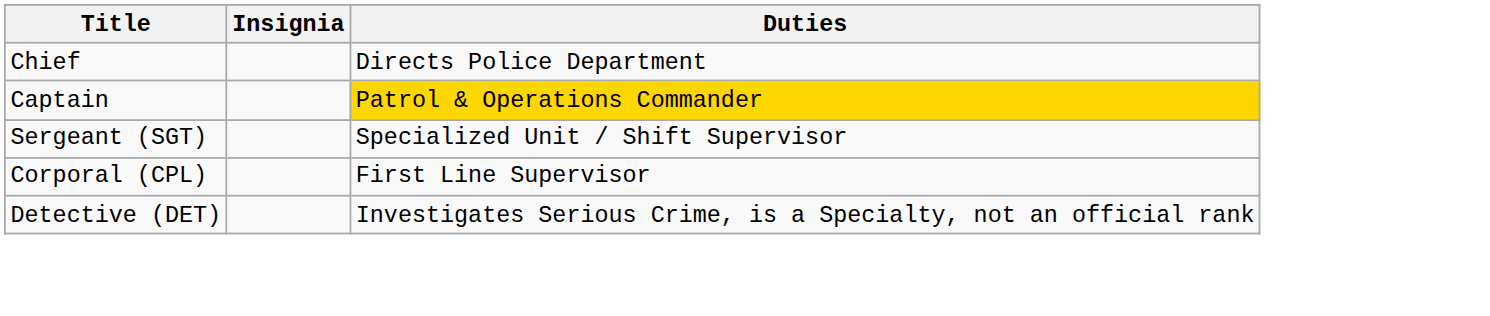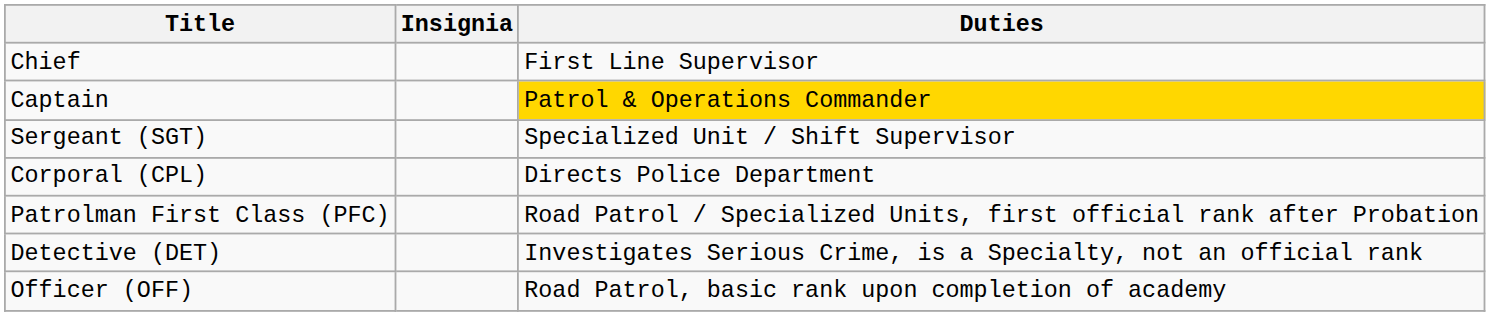 <table class="wikitable">
 <tr>
 <th>Title</th>
 <th>Insignia</th>
 <th>Duties</th>
 </tr>
 <tr>
 <td>Chief</td>
 <td></td>
-<td>Directs Police Department</td>
+<td>First Line Supervisor</td>
 </tr>
 <tr>
 <td>Captain</td>
 <td></td>
 <td style="background: gold;">Patrol & Operations Commander</td>
 </tr>
 <tr>
 <td>Sergeant (SGT)</td>
 <td></td>
 <td>Specialized Unit / Shift Supervisor</td>
 </tr>
 <tr>
 <td>Corporal (CPL)</td>
 <td></td>
-<td>First Line Supervisor</td>
+<td>Directs Police Department</td>
+</tr>
+<tr>
+<td>Patrolman First Class (PFC)</td>
+<td></td>
+<td>Road Patrol / Specialized Units, first official rank after Probation</td>
 </tr>
 <tr>
 <td>Detective (DET)</td>
 <td></td>
 <td>Investigates Serious Crime, is a Specialty, not an official rank</td>
 </tr>
+<tr>
+<td Patrol>Officer (OFF)</td>
+<td></td>
+<td>Road Patrol, basic rank upon completion of academy</td>
+</tr>
 </table>
